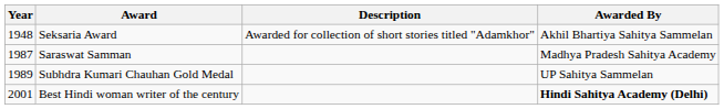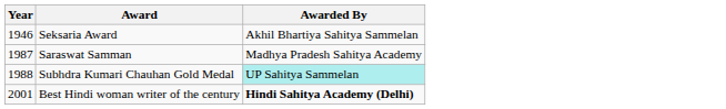 <table class="wikitable">
 <tr>
 <th>Year</th>
 <th>Award</th>
-<th>Description</th>
 <th>Awarded By</th>
 </tr>
 <tr>
-<td>1948</td>
+<td>1946</td>
 <td>Seksaria Award</td>
-<td>Awarded for collection of short stories titled "Adamkhor"</td>
 <td>Akhil Bhartiya Sahitya Sammelan</td>
 </tr>
 <tr>
 <td>1987</td>
 <td>Saraswat Samman</td>
-<td></td>
 <td>Madhya Pradesh Sahitya Academy</td>
 </tr>
 <tr>
-<td>1989</td>
+<td>1988</td>
 <td>Subhdra Kumari Chauhan Gold Medal</td>
-<td></td>
-<td>UP Sahitya Sammelan</td>
+<td style="background: paleturquoise;">UP Sahitya Sammelan</td>
 </tr>
 <tr>
 <td>2001</td>
 <td>Best Hindi woman writer of the century</td>
-<td></td>
 <td><strong>Hindi Sahitya Academy (Delhi)</strong></td>
 </tr>
 </table>
